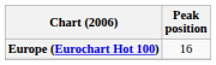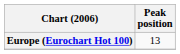 <table class="wikitable sortable plainrowheaders" style="text-align:center">
 <tr>
 <th scope="col">Chart (2006)</th>
 <th scope="col">Peak<br>position</th>
 </tr>
 <tr>
 <th scope="row">Europe (<a href='#'>Eurochart Hot 100</a>)</th>
-<td>16</td>
+<td>13</td>
 </tr>
 <tr>
 </tr>
 <tr>
 </tr>
 <tr>
 </tr>
 <tr>
 </tr>
 <tr>
 </tr>
 </table>
